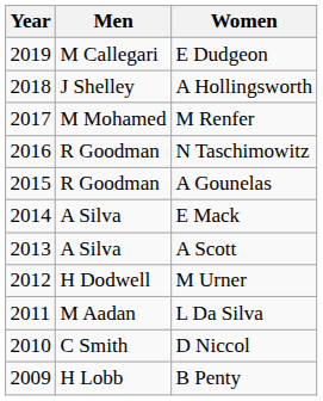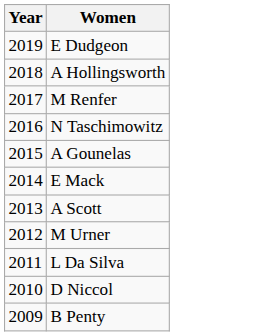 <table class="wikitable">
 <tr>
 <th>Year</th>
-<th>Men</th>
 <th>Women</th>
 </tr>
 <tr>
 <td>2019</td>
-<td>M Callegari</td>
 <td>E Dudgeon</td>
 </tr>
 <tr |->
 <td>2018</td>
-<td>J Shelley</td>
 <td>A Hollingsworth</td>
 </tr>
 <tr>
 <td>2017</td>
-<td>M Mohamed</td>
 <td>M Renfer</td>
 </tr>
 <tr>
 <td>2016</td>
-<td>R Goodman</td>
 <td>N Taschimowitz</td>
 </tr>
 <tr>
 <td>2015</td>
-<td>R Goodman</td>
 <td>A Gounelas</td>
 </tr>
 <tr>
 <td>2014</td>
-<td>A Silva</td>
 <td>E Mack</td>
 </tr>
 <tr>
 <td>2013</td>
-<td>A Silva</td>
 <td>A Scott</td>
 </tr>
 <tr>
 <td>2012</td>
-<td>H Dodwell</td>
 <td>M Urner</td>
 </tr>
 <tr>
 <td>2011</td>
-<td>M Aadan</td>
 <td>L Da Silva</td>
 </tr>
 <tr>
 <td>2010</td>
-<td>C Smith</td>
 <td>D Niccol</td>
 </tr>
 <tr>
 <td>2009</td>
-<td>H Lobb</td>
 <td>B Penty</td>
 </tr>
 </table>
